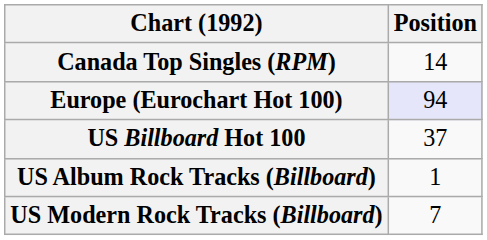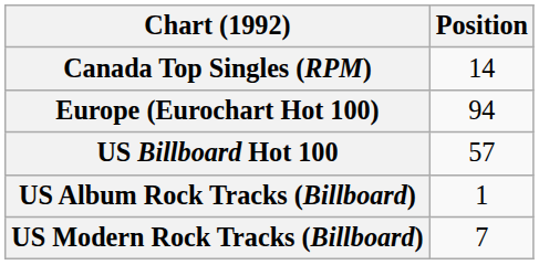 <table class="wikitable sortable plainrowheaders" style="text-align:center">
 <tr>
 <th>Chart (1992)</th>
 <th>Position</th>
 </tr>
 <tr>
 <th scope="row">Canada Top Singles (<em>RPM</em>)</th>
 <td>14</td>
 </tr>
 <tr>
 <th scope="row">Europe (Eurochart Hot 100)</th>
-<td style="background: lavender;">94</td>
+<td>94</td>
 </tr>
 <tr>
 <th scope="row">US <em>Billboard</em> Hot 100</th>
-<td>37</td>
+<td>57</td>
 </tr>
 <tr>
 <th scope="row">US Album Rock Tracks (<em>Billboard</em>)</th>
 <td>1</td>
 </tr>
 <tr>
 <th scope="row">US Modern Rock Tracks (<em>Billboard</em>)</th>
 <td>7</td>
 </tr>
 </table>
